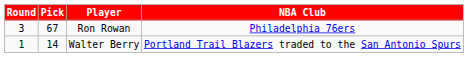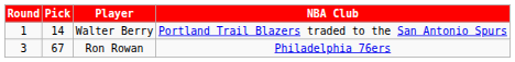 <table class="wikitable">
 <tr>
 <th style="background:red; color:#FFFFFF;">Round</th>
 <th style="background:red; color:#FFFFFF;">Pick</th>
 <th style="background:red; color:#FFFFFF;">Player</th>
 <th style="background:red; color:#FFFFFF;">NBA Club</th>
 </tr>
 <tr style="text-align:center;">
+<td>1</td>
+<td>14</td>
+<td>Walter Berry</td>
+<td><a href='#'>Portland Trail Blazers</a> traded to the <a href='#'>San Antonio Spurs</a></td>
+</tr>
+<tr style="text-align:center;">
 <td>3</td>
 <td>67</td>
 <td>Ron Rowan</td>
 <td><a href='#'>Philadelphia 76ers</a></td>
 </tr>
-<tr style="text-align:center;">
-<td>1</td>
-<td>14</td>
-<td>Walter Berry</td>
-<td><a href='#'>Portland Trail Blazers</a> traded to the <a href='#'>San Antonio Spurs</a></td>
-</tr>
 </table>
